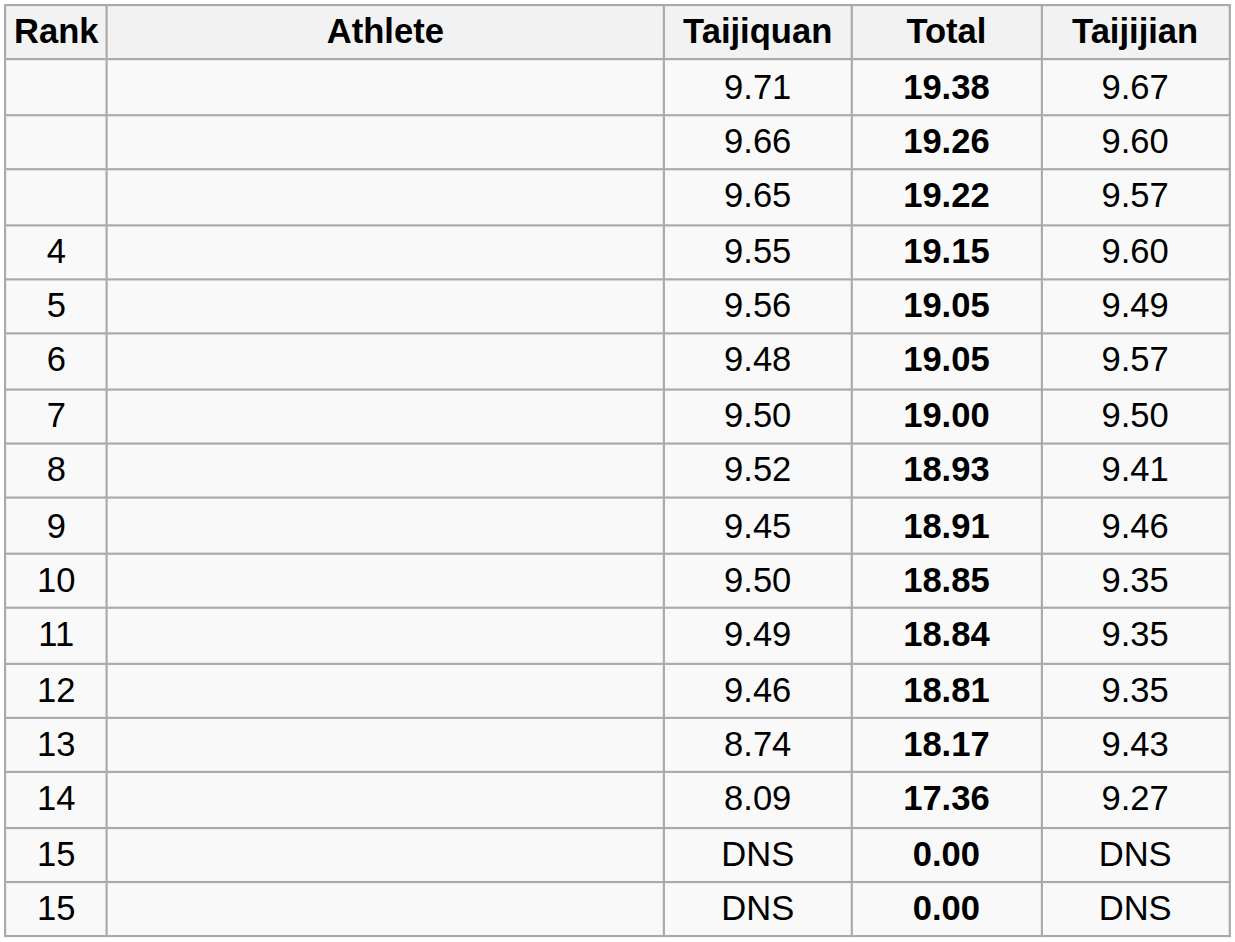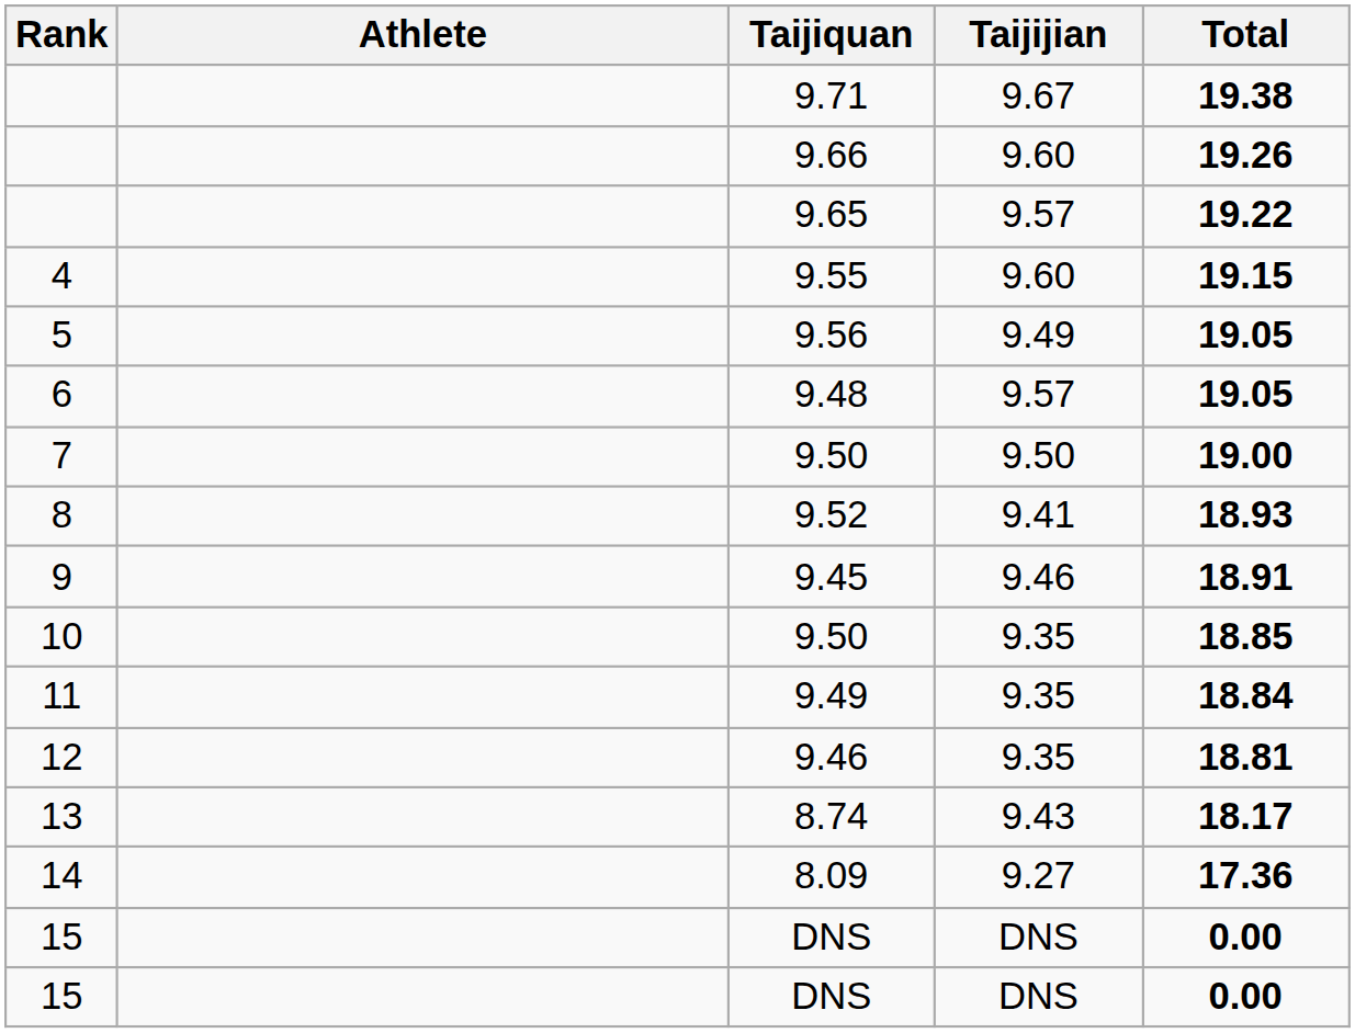 <table class=wikitable style="text-align:center">
 <tr>
 <th width=40>Rank</th>
 <th width=250>Athlete</th>
 <th width=80>Taijiquan</th>
+<th width=80>Taijijian</th>
 <th width=80>Total</th>
-<th width=80>Taijijian</th>
 </tr>
 <tr>
 <td></td>
 <td align=left></td>
 <td>9.71</td>
+<td>9.67</td>
 <td><strong>19.38</strong></td>
-<td>9.67</td>
 </tr>
 <tr>
 <td></td>
 <td align=left></td>
 <td>9.66</td>
+<td>9.60</td>
 <td><strong>19.26</strong></td>
-<td>9.60</td>
 </tr>
 <tr>
 <td></td>
 <td align=left></td>
 <td>9.65</td>
+<td>9.57</td>
 <td><strong>19.22</strong></td>
-<td>9.57</td>
 </tr>
 <tr>
 <td>4</td>
 <td align=left></td>
 <td>9.55</td>
+<td>9.60</td>
 <td><strong>19.15</strong></td>
-<td>9.60</td>
 </tr>
 <tr>
 <td>5</td>
 <td align=left></td>
 <td>9.56</td>
+<td>9.49</td>
 <td><strong>19.05</strong></td>
-<td>9.49</td>
 </tr>
 <tr>
 <td>6</td>
 <td align=left></td>
 <td>9.48</td>
+<td>9.57</td>
 <td><strong>19.05</strong></td>
-<td>9.57</td>
 </tr>
 <tr>
 <td>7</td>
 <td align=left></td>
 <td>9.50</td>
+<td>9.50</td>
 <td><strong>19.00</strong></td>
-<td>9.50</td>
 </tr>
 <tr>
 <td>8</td>
 <td align=left></td>
 <td>9.52</td>
+<td>9.41</td>
 <td><strong>18.93</strong></td>
-<td>9.41</td>
 </tr>
 <tr>
 <td>9</td>
 <td align=left></td>
 <td>9.45</td>
+<td>9.46</td>
 <td><strong>18.91</strong></td>
-<td>9.46</td>
 </tr>
 <tr>
 <td>10</td>
 <td align=left></td>
 <td>9.50</td>
+<td>9.35</td>
 <td><strong>18.85</strong></td>
-<td>9.35</td>
 </tr>
 <tr>
 <td>11</td>
 <td align=left></td>
 <td>9.49</td>
+<td>9.35</td>
 <td><strong>18.84</strong></td>
-<td>9.35</td>
 </tr>
 <tr>
 <td>12</td>
 <td align=left></td>
 <td>9.46</td>
+<td>9.35</td>
 <td><strong>18.81</strong></td>
-<td>9.35</td>
 </tr>
 <tr>
 <td>13</td>
 <td align=left></td>
 <td>8.74</td>
+<td>9.43</td>
 <td><strong>18.17</strong></td>
-<td>9.43</td>
 </tr>
 <tr>
 <td>14</td>
 <td align=left></td>
 <td>8.09</td>
+<td>9.27</td>
 <td><strong>17.36</strong></td>
-<td>9.27</td>
 </tr>
 <tr>
 <td>15</td>
 <td align=left></td>
 <td>DNS</td>
+<td>DNS</td>
 <td><strong>0.00</strong></td>
-<td>DNS</td>
 </tr>
 <tr>
 <td>15</td>
 <td align=left></td>
 <td>DNS</td>
+<td>DNS</td>
 <td><strong>0.00</strong></td>
-<td>DNS</td>
 </tr>
 </table>
